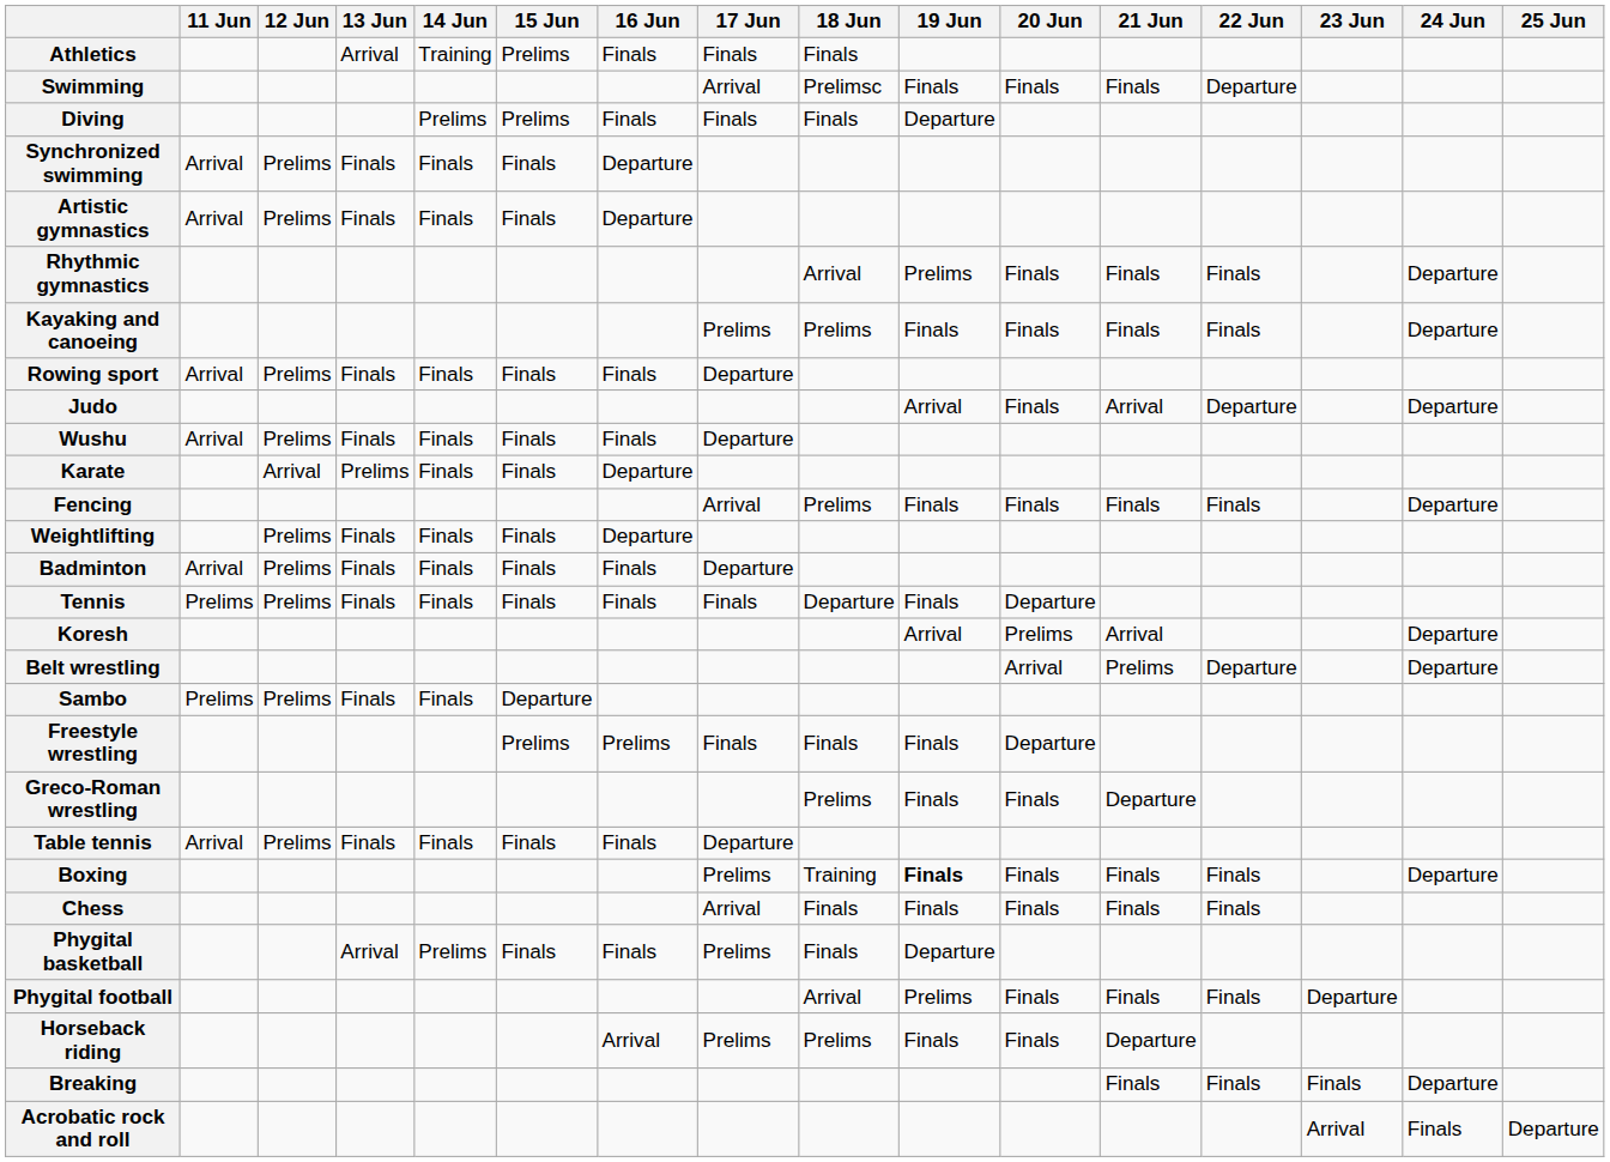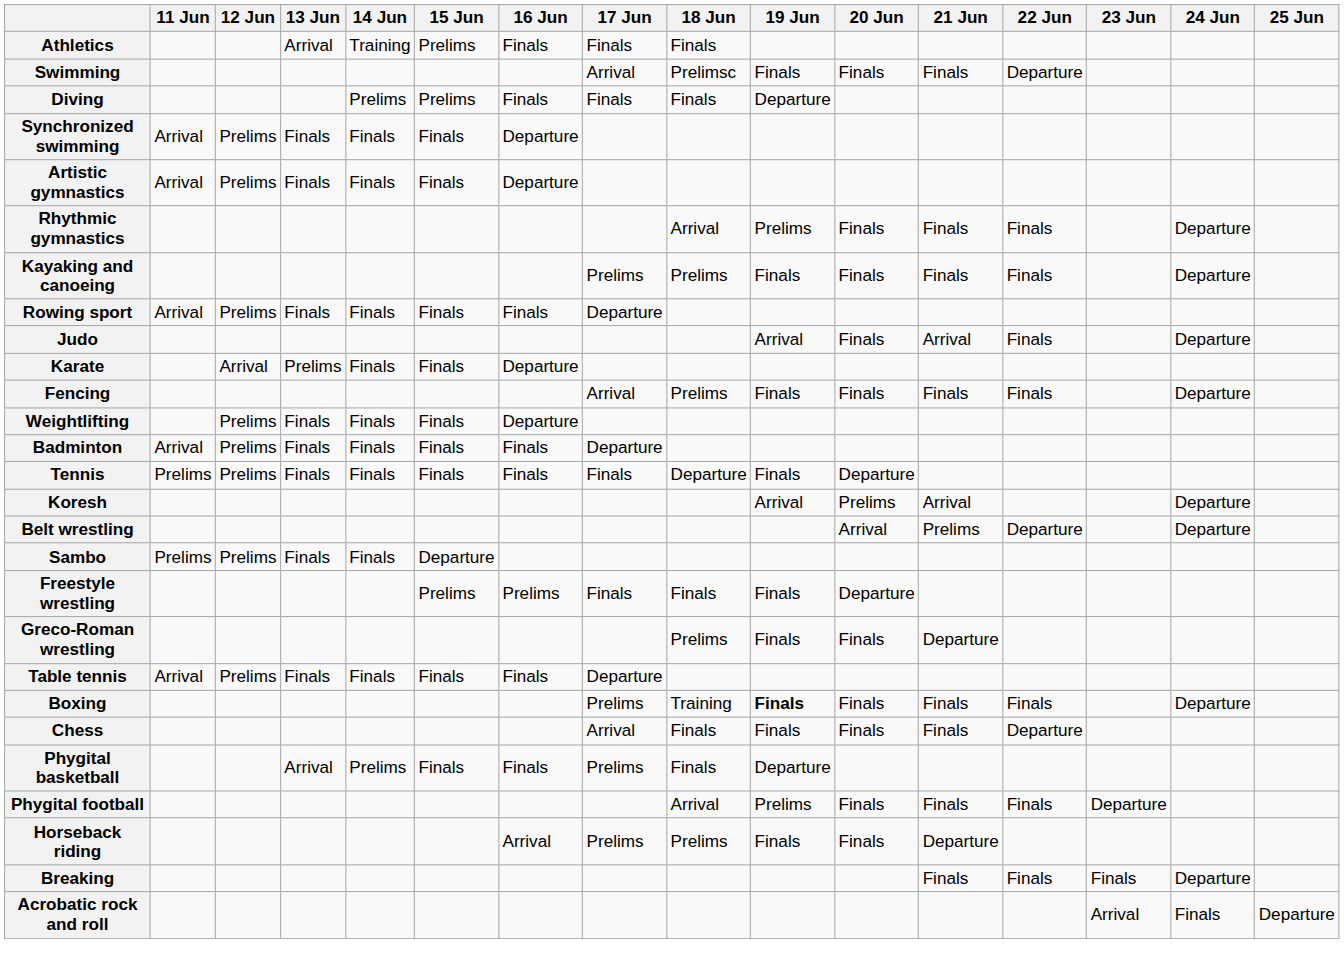 <table class="wikitable">
 <tr>
 <th></th>
 <th>11 Jun</th>
 <th>12 Jun</th>
 <th>13 Jun</th>
 <th>14 Jun</th>
 <th>15 Jun</th>
 <th>16 Jun</th>
 <th>17 Jun</th>
 <th>18 Jun</th>
 <th>19 Jun</th>
 <th>20 Jun</th>
 <th>21 Jun</th>
 <th>22 Jun</th>
 <th>23 Jun</th>
 <th>24 Jun</th>
 <th>25 Jun</th>
 </tr>
 <tr>
 <th>Athletics</th>
 <td></td>
 <td></td>
 <td>Arrival</td>
 <td>Training</td>
 <td>Prelims</td>
 <td>Finals</td>
 <td>Finals</td>
 <td>Finals</td>
 <td></td>
 <td></td>
 <td></td>
 <td></td>
 <td></td>
 <td></td>
 <td></td>
 </tr>
 <tr>
 <th>Swimming</th>
 <td></td>
 <td></td>
 <td></td>
 <td></td>
 <td></td>
 <td></td>
 <td>Arrival</td>
 <td>Prelimsc</td>
 <td>Finals</td>
 <td>Finals</td>
 <td>Finals</td>
 <td>Departure</td>
 <td></td>
 <td></td>
 <td></td>
 </tr>
 <tr>
 <th>Diving</th>
 <td></td>
 <td></td>
 <td></td>
 <td>Prelims</td>
 <td>Prelims</td>
 <td>Finals</td>
 <td>Finals</td>
 <td>Finals</td>
 <td>Departure</td>
 <td></td>
 <td></td>
 <td></td>
 <td></td>
 <td></td>
 <td></td>
 </tr>
 <tr>
 <th>Synchronized swimming</th>
 <td>Arrival</td>
 <td>Prelims</td>
 <td>Finals</td>
 <td>Finals</td>
 <td>Finals</td>
 <td>Departure</td>
 <td></td>
 <td></td>
 <td></td>
 <td></td>
 <td></td>
 <td></td>
 <td></td>
 <td></td>
 <td></td>
 </tr>
 <tr>
 <th>Artistic gymnastics</th>
 <td>Arrival</td>
 <td>Prelims</td>
 <td>Finals</td>
 <td>Finals</td>
 <td>Finals</td>
 <td>Departure</td>
 <td></td>
 <td></td>
 <td></td>
 <td></td>
 <td></td>
 <td></td>
 <td></td>
 <td></td>
 <td></td>
 </tr>
 <tr>
 <th>Rhythmic gymnastics</th>
 <td></td>
 <td></td>
 <td></td>
 <td></td>
 <td></td>
 <td></td>
 <td></td>
 <td>Arrival</td>
 <td>Prelims</td>
 <td>Finals</td>
 <td>Finals</td>
 <td>Finals</td>
 <td></td>
 <td>Departure</td>
 <td></td>
 </tr>
 <tr>
 <th>Kayaking and canoeing</th>
 <td></td>
 <td></td>
 <td></td>
 <td></td>
 <td></td>
 <td></td>
 <td>Prelims</td>
 <td>Prelims</td>
 <td>Finals</td>
 <td>Finals</td>
 <td>Finals</td>
 <td>Finals</td>
 <td></td>
 <td>Departure</td>
 <td></td>
 </tr>
 <tr>
 <th>Rowing sport</th>
 <td>Arrival</td>
 <td>Prelims</td>
 <td>Finals</td>
 <td>Finals</td>
 <td>Finals</td>
 <td>Finals</td>
 <td>Departure</td>
 <td></td>
 <td></td>
 <td></td>
 <td></td>
 <td></td>
 <td></td>
 <td></td>
 <td></td>
 </tr>
 <tr>
 <th>Judo</th>
 <td></td>
 <td></td>
 <td></td>
 <td></td>
 <td></td>
 <td></td>
 <td></td>
 <td></td>
 <td>Arrival</td>
 <td>Finals</td>
 <td>Arrival</td>
-<td>Departure</td>
+<td>Finals</td>
 <td></td>
 <td>Departure</td>
-<td></td>
-</tr>
-<tr>
-<th>Wushu</th>
-<td>Arrival</td>
-<td>Prelims</td>
-<td>Finals</td>
-<td>Finals</td>
-<td>Finals</td>
-<td>Finals</td>
-<td>Departure</td>
-<td></td>
-<td></td>
-<td></td>
-<td></td>
-<td></td>
-<td></td>
-<td></td>
 <td></td>
 </tr>
 <tr>
 <th>Karate</th>
 <td></td>
 <td>Arrival</td>
 <td>Prelims</td>
 <td>Finals</td>
 <td>Finals</td>
 <td>Departure</td>
 <td></td>
 <td></td>
 <td></td>
 <td></td>
 <td></td>
 <td></td>
 <td></td>
 <td></td>
 <td></td>
 </tr>
 <tr>
 <th>Fencing</th>
 <td></td>
 <td></td>
 <td></td>
 <td></td>
 <td></td>
 <td></td>
 <td>Arrival</td>
 <td>Prelims</td>
 <td>Finals</td>
 <td>Finals</td>
 <td>Finals</td>
 <td>Finals</td>
 <td></td>
 <td>Departure</td>
 <td></td>
 </tr>
 <tr>
 <th>Weightlifting</th>
 <td></td>
 <td>Prelims</td>
 <td>Finals</td>
 <td>Finals</td>
 <td>Finals</td>
 <td>Departure</td>
 <td></td>
 <td></td>
 <td></td>
 <td></td>
 <td></td>
 <td></td>
 <td></td>
 <td></td>
 <td></td>
 </tr>
 <tr>
 <th>Badminton</th>
 <td>Arrival</td>
 <td>Prelims</td>
 <td>Finals</td>
 <td>Finals</td>
 <td>Finals</td>
 <td>Finals</td>
 <td>Departure</td>
 <td></td>
 <td></td>
 <td></td>
 <td></td>
 <td></td>
 <td></td>
 <td></td>
 <td></td>
 </tr>
 <tr>
 <th>Tennis</th>
 <td>Prelims</td>
 <td>Prelims</td>
 <td>Finals</td>
 <td>Finals</td>
 <td>Finals</td>
 <td>Finals</td>
 <td>Finals</td>
 <td>Departure</td>
 <td>Finals</td>
 <td>Departure</td>
 <td></td>
 <td></td>
 <td></td>
 <td></td>
 <td></td>
 </tr>
 <tr>
 <th>Koresh</th>
 <td></td>
 <td></td>
 <td></td>
 <td></td>
 <td></td>
 <td></td>
 <td></td>
 <td></td>
 <td>Arrival</td>
 <td>Prelims</td>
 <td>Arrival</td>
 <td></td>
 <td></td>
 <td>Departure</td>
 <td></td>
 </tr>
 <tr>
 <th>Belt wrestling</th>
 <td></td>
 <td></td>
 <td></td>
 <td></td>
 <td></td>
 <td></td>
 <td></td>
 <td></td>
 <td></td>
 <td>Arrival</td>
 <td>Prelims</td>
 <td>Departure</td>
 <td></td>
 <td>Departure</td>
 <td></td>
 </tr>
 <tr>
 <th>Sambo</th>
 <td>Prelims</td>
 <td>Prelims</td>
 <td>Finals</td>
 <td>Finals</td>
 <td>Departure</td>
 <td></td>
 <td></td>
 <td></td>
 <td></td>
 <td></td>
 <td></td>
 <td></td>
 <td></td>
 <td></td>
 <td></td>
 </tr>
 <tr>
 <th>Freestyle wrestling</th>
 <td></td>
 <td></td>
 <td></td>
 <td></td>
 <td>Prelims</td>
 <td>Prelims</td>
 <td>Finals</td>
 <td>Finals</td>
 <td>Finals</td>
 <td>Departure</td>
 <td></td>
 <td></td>
 <td></td>
 <td></td>
 <td></td>
 </tr>
 <tr>
 <th>Greco-Roman wrestling</th>
 <td></td>
 <td></td>
 <td></td>
 <td></td>
 <td></td>
 <td></td>
 <td></td>
 <td>Prelims</td>
 <td>Finals</td>
 <td>Finals</td>
 <td>Departure</td>
 <td></td>
 <td></td>
 <td></td>
 <td></td>
 </tr>
 <tr>
 <th>Table tennis</th>
 <td>Arrival</td>
 <td>Prelims</td>
 <td>Finals</td>
 <td>Finals</td>
 <td>Finals</td>
 <td>Finals</td>
 <td>Departure</td>
 <td></td>
 <td></td>
 <td></td>
 <td></td>
 <td></td>
 <td></td>
 <td></td>
 <td></td>
 </tr>
 <tr>
 <th>Boxing</th>
 <td></td>
 <td></td>
 <td></td>
 <td></td>
 <td></td>
 <td></td>
 <td>Prelims</td>
 <td>Training</td>
 <td><strong>Finals</strong></td>
 <td>Finals</td>
 <td>Finals</td>
 <td>Finals</td>
 <td></td>
 <td>Departure</td>
 <td></td>
 </tr>
 <tr>
 <th>Chess</th>
 <td></td>
 <td></td>
 <td></td>
 <td></td>
 <td></td>
 <td></td>
 <td>Arrival</td>
 <td>Finals</td>
 <td>Finals</td>
 <td>Finals</td>
 <td>Finals</td>
-<td>Finals</td>
+<td>Departure</td>
 <td></td>
 <td></td>
 <td></td>
 </tr>
 <tr>
 <th>Phygital basketball</th>
 <td></td>
 <td></td>
 <td>Arrival</td>
 <td>Prelims</td>
 <td>Finals</td>
 <td>Finals</td>
 <td>Prelims</td>
 <td>Finals</td>
 <td>Departure</td>
 <td></td>
 <td></td>
 <td></td>
 <td></td>
 <td></td>
 <td></td>
 </tr>
 <tr>
 <th>Phygital football</th>
 <td></td>
 <td></td>
 <td></td>
 <td></td>
 <td></td>
 <td></td>
 <td></td>
 <td>Arrival</td>
 <td>Prelims</td>
 <td>Finals</td>
 <td>Finals</td>
 <td>Finals</td>
 <td>Departure</td>
 <td></td>
 <td></td>
 </tr>
 <tr>
 <th>Horseback riding</th>
 <td></td>
 <td></td>
 <td></td>
 <td></td>
 <td></td>
 <td>Arrival</td>
 <td>Prelims</td>
 <td>Prelims</td>
 <td>Finals</td>
 <td>Finals</td>
 <td>Departure</td>
 <td></td>
 <td></td>
 <td></td>
 <td></td>
 </tr>
 <tr>
 <th>Breaking</th>
 <td></td>
 <td></td>
 <td></td>
 <td></td>
 <td></td>
 <td></td>
 <td></td>
 <td></td>
 <td></td>
 <td></td>
 <td>Finals</td>
 <td>Finals</td>
 <td>Finals</td>
 <td>Departure</td>
 <td></td>
 </tr>
 <tr>
 <th>Acrobatic rock and roll</th>
 <td></td>
 <td></td>
 <td></td>
 <td></td>
 <td></td>
 <td></td>
 <td></td>
 <td></td>
 <td></td>
 <td></td>
 <td></td>
 <td></td>
 <td>Arrival</td>
 <td>Finals</td>
 <td>Departure</td>
 </tr>
 </table>
